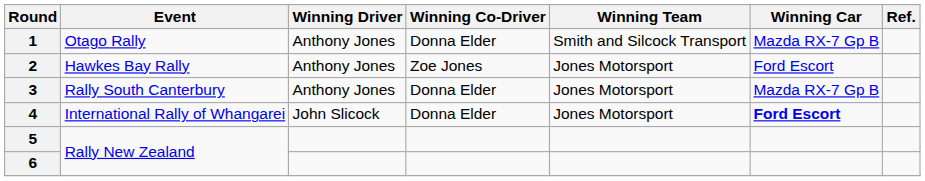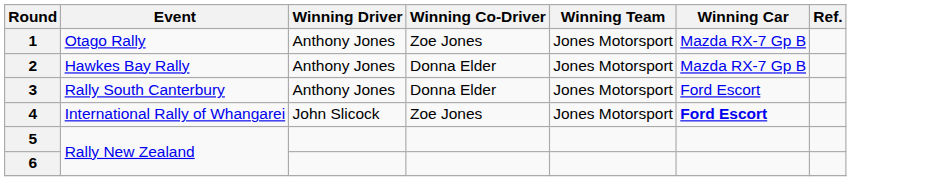 <table class="wikitable" style=font-size:85%;>
 <tr>
 <th>Round</th>
 <th>Event</th>
 <th>Winning Driver</th>
 <th>Winning Co-Driver</th>
 <th>Winning Team</th>
 <th>Winning Car</th>
 <th>Ref.</th>
 </tr>
 <tr>
 <th>1</th>
 <td> <a href='#'>Otago Rally</a></td>
 <td> Anthony Jones</td>
-<td> Donna Elder</td>
-<td> Smith and Silcock Transport</td>
+<td> Zoe Jones</td>
+<td> Jones Motorsport</td>
 <td> <a href='#'>Mazda RX-7 Gp B</a></td>
 <td></td>
 </tr>
 <tr>
 <th>2</th>
 <td> <a href='#'>Hawkes Bay Rally</a></td>
 <td> Anthony Jones</td>
-<td> Zoe Jones</td>
+<td> Donna Elder</td>
 <td> Jones Motorsport</td>
-<td> <a href='#'>Ford Escort</a></td>
+<td> <a href='#'>Mazda RX-7 Gp B</a></td>
 <td></td>
 </tr>
 <tr>
 <th>3</th>
 <td> <a href='#'>Rally South Canterbury</a></td>
 <td> Anthony Jones</td>
 <td> Donna Elder</td>
 <td> Jones Motorsport</td>
-<td> <a href='#'>Mazda RX-7 Gp B</a></td>
+<td> <a href='#'>Ford Escort</a></td>
 <td></td>
 </tr>
 <tr>
 <th>4</th>
 <td> <a href='#'>International Rally of Whangarei</a></td>
 <td> John Slicock</td>
-<td> Donna Elder</td>
+<td> Zoe Jones</td>
 <td> Jones Motorsport</td>
 <td><strong> <a href='#'>Ford Escort</a></strong></td>
 <td></td>
 </tr>
 <tr>
 <th>5</th>
 <td rowspan=2> <a href='#'>Rally New Zealand</a></td>
 <td></td>
 <td></td>
 <td></td>
 <td></td>
 <td></td>
 </tr>
 <tr>
 <th>6</th>
 <td></td>
 <td></td>
 <td></td>
 <td></td>
 <td></td>
 </tr>
 <tr>
 </tr>
 </table>
